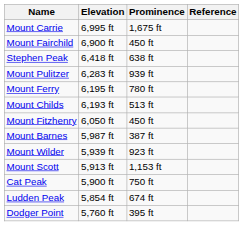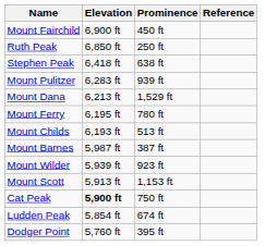 <table class="wikitable">
 <tr>
 <th>Name</th>
 <th>Elevation</th>
 <th>Prominence</th>
 <th>Reference</th>
 </tr>
 <tr>
-<td><a href='#'>Mount Carrie</a></td>
-<td>6,995 ft</td>
-<td>1,675 ft</td>
+<td><a href='#'>Mount Fairchild</a></td>
+<td>6,900 ft</td>
+<td>450 ft</td>
 <td></td>
 </tr>
 <tr>
-<td><a href='#'>Mount Fairchild</a></td>
-<td>6,900 ft</td>
-<td>450 ft</td>
+<td><a href='#'>Ruth Peak</a></td>
+<td>6,850 ft</td>
+<td>250 ft</td>
 <td></td>
 </tr>
 <tr>
 <td><a href='#'>Stephen Peak</a></td>
 <td>6,418 ft</td>
 <td>638 ft</td>
 <td></td>
 </tr>
 <tr>
 <td><a href='#'>Mount Pulitzer</a></td>
 <td>6,283 ft</td>
 <td>939 ft</td>
 <td></td>
 </tr>
 <tr>
+<td><a href='#'>Mount Dana</a></td>
+<td>6,213 ft</td>
+<td>1,529 ft</td>
+<td></td>
+</tr>
+<tr>
 <td><a href='#'>Mount Ferry</a></td>
 <td>6,195 ft</td>
 <td>780 ft</td>
 <td></td>
 </tr>
 <tr>
 <td><a href='#'>Mount Childs</a></td>
 <td>6,193 ft</td>
 <td>513 ft</td>
-<td></td>
-</tr>
-<tr>
-<td><a href='#'>Mount Fitzhenry</a></td>
-<td>6,050 ft</td>
-<td>450 ft</td>
 <td></td>
 </tr>
 <tr>
 <td><a href='#'>Mount Barnes</a></td>
 <td>5,987 ft</td>
 <td>387 ft</td>
 <td></td>
 </tr>
 <tr>
 <td><a href='#'>Mount Wilder</a></td>
 <td>5,939 ft</td>
 <td>923 ft</td>
 <td></td>
 </tr>
 <tr>
 <td><a href='#'>Mount Scott</a></td>
 <td>5,913 ft</td>
 <td>1,153 ft</td>
 <td></td>
 </tr>
 <tr>
 <td><a href='#'>Cat Peak</a></td>
-<td>5,900 ft</td>
+<td><strong>5,900 ft</strong></td>
 <td>750 ft</td>
 <td></td>
 </tr>
 <tr>
 <td><a href='#'>Ludden Peak</a></td>
 <td>5,854 ft</td>
 <td>674 ft</td>
 <td></td>
 </tr>
 <tr>
 <td><a href='#'>Dodger Point</a></td>
 <td>5,760 ft</td>
 <td>395 ft</td>
 <td></td>
 </tr>
 </table>
